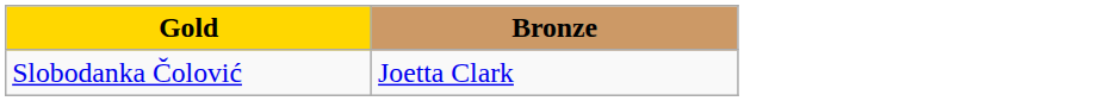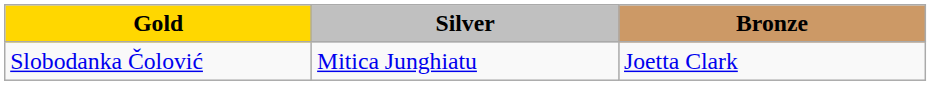 <table class="wikitable" style="text-align:left">
 <tr align="center">
 <td width=200 bgcolor=gold><strong>Gold</strong></td>
+<td width=200 bgcolor=silver><strong>Silver</strong></td>
 <td width=200 bgcolor=CC9966><strong>Bronze</strong></td>
 </tr>
 <tr>
 <td><a href='#'>Slobodanka Čolović</a><br><em></em></td>
+<td><a href='#'>Mitica Junghiatu</a><br><em></em></td>
 <td><a href='#'>Joetta Clark</a><br><em></em></td>
 </tr>
 </table>
